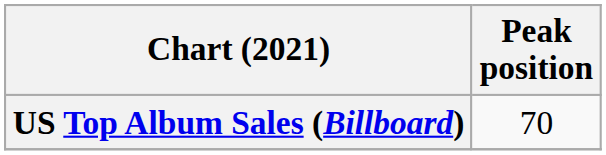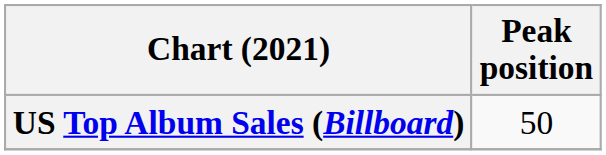 <table class="wikitable plainrowheaders sortable" style="text-align:center;" border="1">
 <tr>
 <th scope="col">Chart (2021)</th>
 <th scope="col">Peak<br>position</th>
 </tr>
 <tr>
 <th scope="row">US <a href='#'>Top Album Sales</a> (<em><a href='#'>Billboard</a></em>)</th>
-<td>70</td>
+<td>50</td>
 </tr>
 <tr>
 </tr>
 </table>
